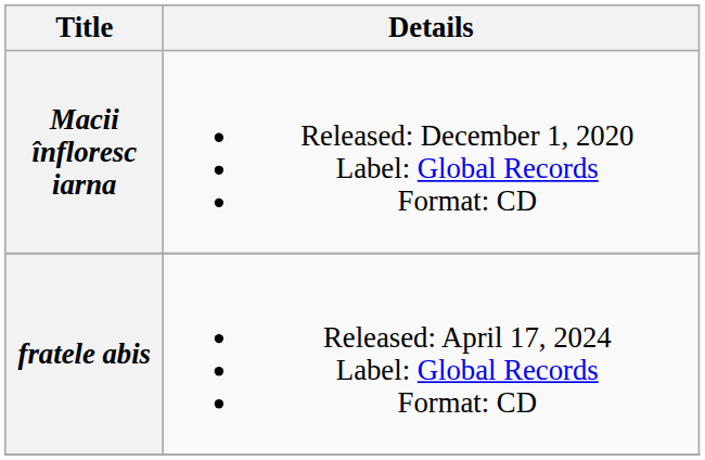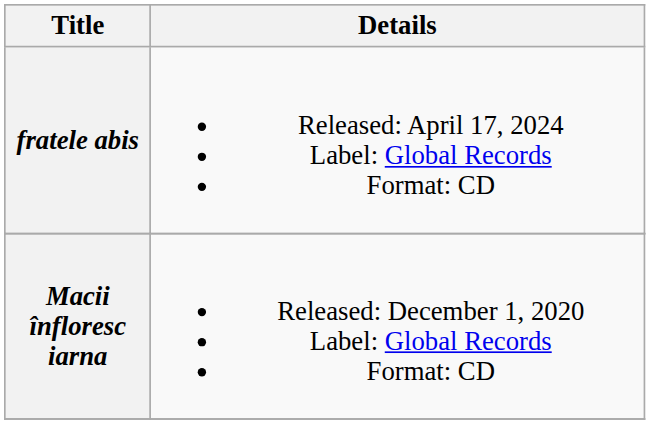 <table class="wikitable plainrowheaders" style="text-align:center;">
 <tr>
 <th scope="col" style="width:5em;">Title</th>
 <th scope="col" style="width:18em;">Details</th>
+</tr>
+<tr>
+<th scope="row"><em>fratele abis</em></th>
+<td><br><ul><li>Released: April 17, 2024</li><li>Label: <a href='#'>Global Records</a></li><li>Format: CD</li></ul></td>
+</tr>
+<tr>
 </tr>
 <tr>
 <th scope="row"><em>Macii înfloresc iarna</em></th>
 <td><br><ul><li>Released: December 1, 2020</li><li>Label: <a href='#'>Global Records</a></li><li>Format: CD</li></ul></td>
 </tr>
 <tr>
 </tr>
-<tr>
-<th scope="row"><em>fratele abis</em></th>
-<td><br><ul><li>Released: April 17, 2024</li><li>Label: <a href='#'>Global Records</a></li><li>Format: CD</li></ul></td>
-</tr>
-<tr>
-</tr>
 </table>
